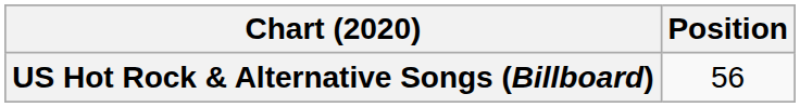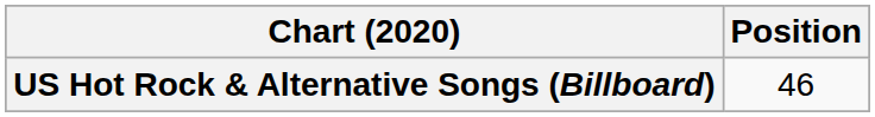 <table class="wikitable plainrowheaders" style="text-align:center">
 <tr>
 <th scope="col">Chart (2020)</th>
 <th scope="col">Position</th>
 </tr>
 <tr>
 <th scope="row">US Hot Rock & Alternative Songs (<em>Billboard</em>)</th>
-<td>56</td>
+<td>46</td>
 </tr>
 </table>
